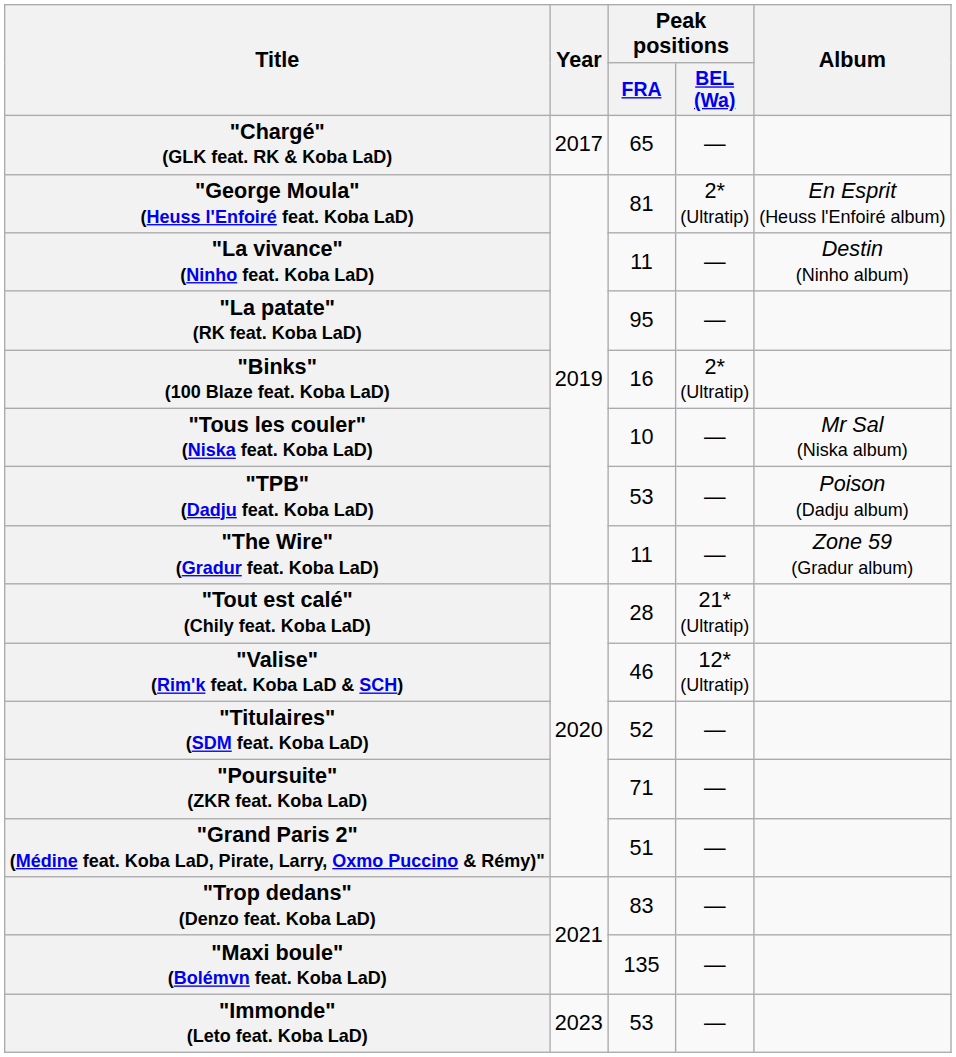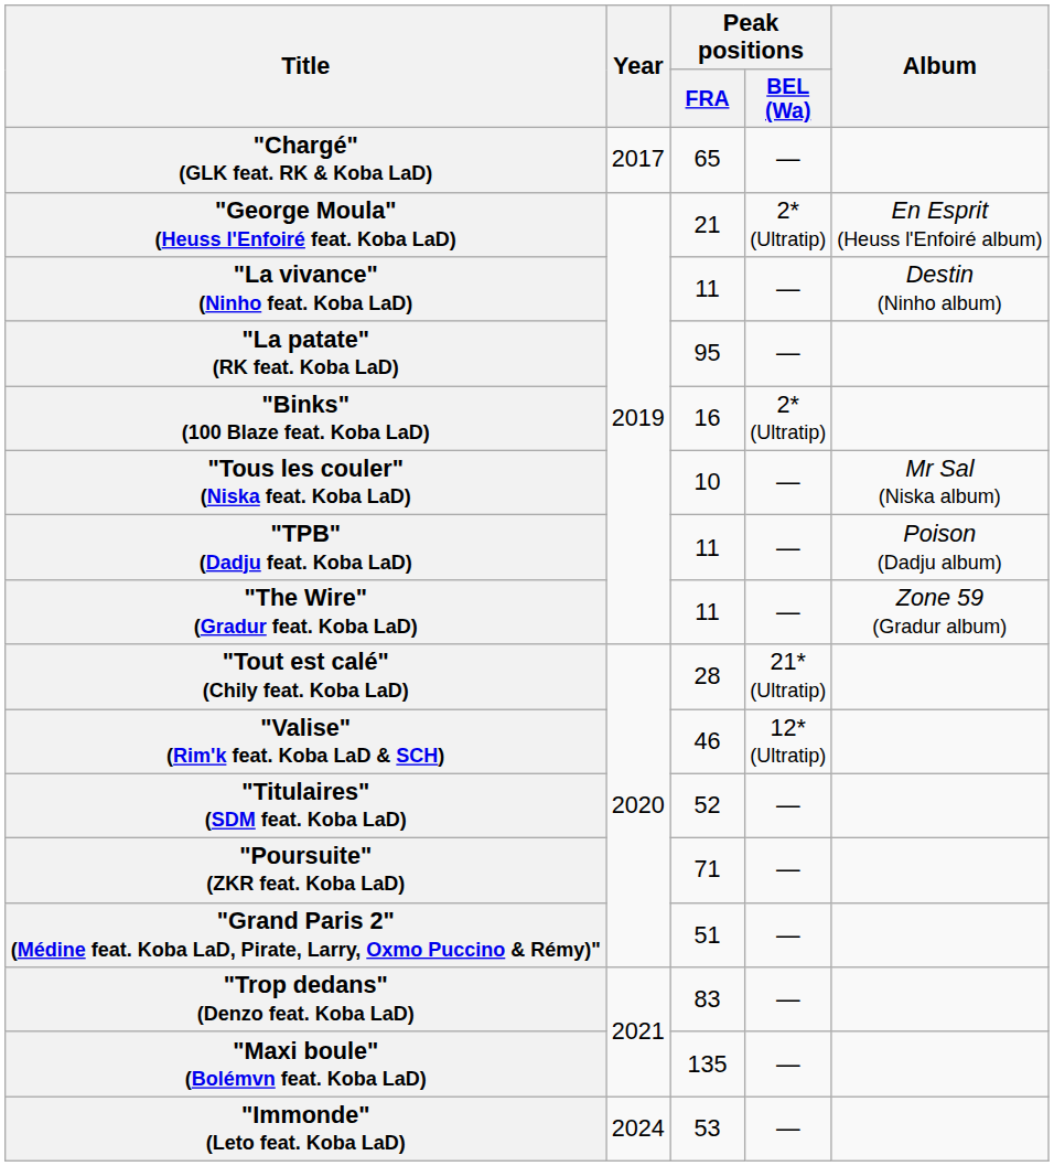 <table class="wikitable plainrowheaders" style="text-align:center">
 <tr>
 <th scope="col" rowspan="2">Title</th>
 <th scope="col" rowspan="2">Year</th>
 <th scope="col" colspan="2">Peak positions</th>
 <th scope="col" rowspan="2">Album</th>
 </tr>
 <tr>
 <th scope="col" style="width:3em;font-size:90%;"><a href='#'>FRA</a><br></th>
 <th scope="col" style="width:3em;font-size:90%;"><a href='#'>BEL <br>(Wa)</a><br></th>
 </tr>
 <tr>
 <th scope="row">"Chargé" <br><small>(GLK feat. RK & Koba LaD)</small></th>
 <td>2017</td>
 <td>65</td>
 <td>—</td>
 <td></td>
 </tr>
 <tr>
 <th scope="row">"George Moula" <br><small>(<a href='#'>Heuss l'Enfoiré</a> feat. Koba LaD)</small></th>
 <td rowspan=7>2019</td>
-<td>81</td>
+<td>21</td>
 <td>2*<br><small>(Ultratip)</small></td>
 <td><em>En Esprit</em><br><small>(Heuss l'Enfoiré album)</small></td>
 </tr>
 <tr>
 <th scope="row">"La vivance" <br><small>(<a href='#'>Ninho</a> feat. Koba LaD)</small></th>
 <td>11</td>
 <td>—</td>
 <td><em>Destin</em><br><small>(Ninho album)</small></td>
 </tr>
 <tr>
 <th scope="row">"La patate" <br><small>(RK feat. Koba LaD)</small></th>
 <td>95</td>
 <td>—</td>
 <td></td>
 </tr>
 <tr>
 <th scope="row">"Binks" <br><small>(100 Blaze feat. Koba LaD)</small></th>
 <td>16</td>
 <td>2*<br><small>(Ultratip)</small></td>
 <td></td>
 </tr>
 <tr>
 <th scope="row">"Tous les couler" <br><small>(<a href='#'>Niska</a> feat. Koba LaD)</small></th>
 <td>10</td>
 <td>—</td>
 <td><em>Mr Sal</em><br><small>(Niska album)</small></td>
 </tr>
 <tr>
 <th scope="row">"TPB" <br><small>(<a href='#'>Dadju</a> feat. Koba LaD)</small></th>
-<td>53</td>
+<td>11</td>
 <td>—</td>
 <td><em>Poison</em><br><small>(Dadju album)</small></td>
 </tr>
 <tr>
 <th scope="row">"The Wire" <br><small>(<a href='#'>Gradur</a> feat. Koba LaD)</small></th>
 <td>11</td>
 <td>—</td>
 <td><em>Zone 59</em><br><small>(Gradur album)</small></td>
 </tr>
 <tr>
 <th scope="row">"Tout est calé" <br><small>(Chily feat. Koba LaD)</small></th>
 <td rowspan=5>2020</td>
 <td>28</td>
 <td>21*<br><small>(Ultratip)</small></td>
 <td></td>
 </tr>
 <tr>
 <th scope="row">"Valise" <br><small>(<a href='#'>Rim'k</a> feat. Koba LaD & <a href='#'>SCH</a>)</small></th>
 <td>46</td>
 <td>12*<br><small>(Ultratip)</small></td>
 <td></td>
 </tr>
 <tr>
 <th scope="row">"Titulaires" <br><small>(<a href='#'>SDM</a> feat. Koba LaD)</small></th>
 <td>52</td>
 <td>—</td>
 <td></td>
 </tr>
 <tr>
 <th scope="row">"Poursuite" <br><small>(ZKR feat. Koba LaD)</small></th>
 <td>71</td>
 <td>—</td>
 <td></td>
 </tr>
 <tr>
 <th scope="row">"Grand Paris 2"<br><small>(<a href='#'>Médine</a> feat. Koba LaD, Pirate, Larry, <a href='#'>Oxmo Puccino</a> & Rémy)"</small></th>
 <td>51</td>
 <td>—</td>
 <td></td>
 </tr>
 <tr>
 <th scope="row">"Trop dedans" <br><small>(Denzo feat. Koba LaD)</small></th>
 <td rowspan=2>2021</td>
 <td>83</td>
 <td>—</td>
 <td></td>
 </tr>
 <tr>
 <th scope="row">"Maxi boule" <br><small>(<a href='#'>Bolémvn</a> feat. Koba LaD)</small></th>
 <td>135</td>
 <td>—</td>
 <td></td>
 </tr>
 <tr>
 <th scope="row">"Immonde" <br><small>(Leto feat. Koba LaD)</small></th>
-<td>2023</td>
+<td>2024</td>
 <td>53<br></td>
 <td>—</td>
 <td></td>
 </tr>
 </table>
